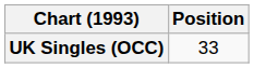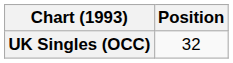 <table class="wikitable plainrowheaders" style="text-align:center">
 <tr>
 <th>Chart (1993)</th>
 <th>Position</th>
 </tr>
 <tr>
 <th scope="row">UK Singles (OCC)</th>
-<td>33</td>
+<td>32</td>
 </tr>
 </table>
